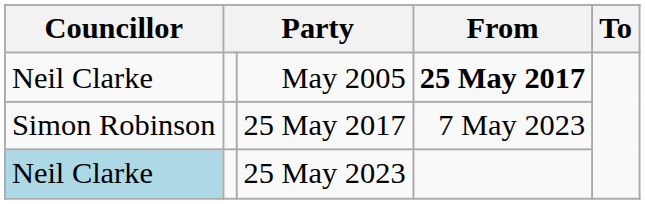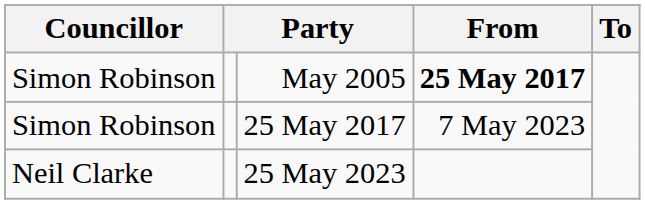 <table class=wikitable>
 <tr>
 <th>Councillor</th>
 <th colspan=2>Party</th>
 <th>From</th>
 <th>To</th>
 </tr>
 <tr>
-<td>Neil Clarke</td>
+<td>Simon Robinson</td>
 <td></td>
 <td align=right>May 2005</td>
 <td align=right><strong>25 May 2017</strong></td>
 </tr>
 <tr>
 <td>Simon Robinson</td>
 <td></td>
 <td align=right>25 May 2017</td>
 <td align=right>7 May 2023</td>
 </tr>
 <tr>
-<td style="background: lightblue;">Neil Clarke</td>
+<td>Neil Clarke</td>
 <td></td>
 <td align=right>25 May 2023</td>
 <td align=right></td>
 </tr>
 </table>
